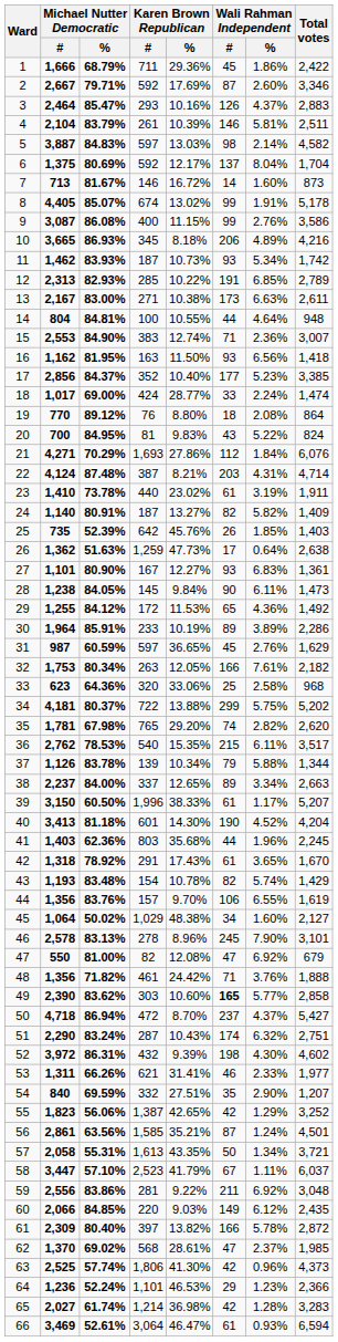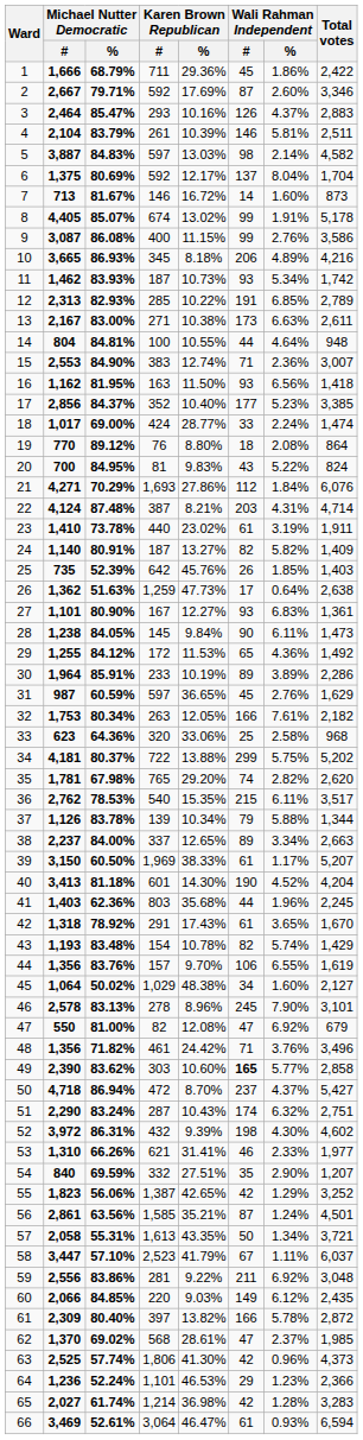 <table class="wikitable sortable mw-collapsible mw-collapsed" style="text-align:center;">
 <tr>
 <th rowspan="2">Ward</th>
 <th colspan="2">Michael Nutter<br><em>Democratic</em></th>
 <th colspan="2">Karen Brown<br><em>Republican</em></th>
 <th colspan="2">Wali Rahman<br><em>Independent</em></th>
 <th rowspan="2">Total<br>votes</th>
 </tr>
 <tr>
 <th>#</th>
 <th>%</th>
 <th>#</th>
 <th>%</th>
 <th>#</th>
 <th>%</th>
 </tr>
 <tr>
 <td>1</td>
 <td><strong>1,666</strong></td>
 <td><strong>68.79%</strong></td>
 <td>711</td>
 <td>29.36%</td>
 <td>45</td>
 <td>1.86%</td>
 <td>2,422</td>
 </tr>
 <tr>
 <td>2</td>
 <td><strong>2,667</strong></td>
 <td><strong>79.71%</strong></td>
 <td>592</td>
 <td>17.69%</td>
 <td>87</td>
 <td>2.60%</td>
 <td>3,346</td>
 </tr>
 <tr>
 <td>3</td>
 <td><strong>2,464</strong></td>
 <td><strong>85.47%</strong></td>
 <td>293</td>
 <td>10.16%</td>
 <td>126</td>
 <td>4.37%</td>
 <td>2,883</td>
 </tr>
 <tr>
 <td>4</td>
 <td><strong>2,104</strong></td>
 <td><strong>83.79%</strong></td>
 <td>261</td>
 <td>10.39%</td>
 <td>146</td>
 <td>5.81%</td>
 <td>2,511</td>
 </tr>
 <tr>
 <td>5</td>
 <td><strong>3,887</strong></td>
 <td><strong>84.83%</strong></td>
 <td>597</td>
 <td>13.03%</td>
 <td>98</td>
 <td>2.14%</td>
 <td>4,582</td>
 </tr>
 <tr>
 <td>6</td>
 <td><strong>1,375</strong></td>
 <td><strong>80.69%</strong></td>
 <td>592</td>
 <td>12.17%</td>
 <td>137</td>
 <td>8.04%</td>
 <td>1,704</td>
 </tr>
 <tr>
 <td>7</td>
 <td><strong>713</strong></td>
 <td><strong>81.67%</strong></td>
 <td>146</td>
 <td>16.72%</td>
 <td>14</td>
 <td>1.60%</td>
 <td>873</td>
 </tr>
 <tr>
 <td>8</td>
 <td><strong>4,405</strong></td>
 <td><strong>85.07%</strong></td>
 <td>674</td>
 <td>13.02%</td>
 <td>99</td>
 <td>1.91%</td>
 <td>5,178</td>
 </tr>
 <tr>
 <td>9</td>
 <td><strong>3,087</strong></td>
 <td><strong>86.08%</strong></td>
 <td>400</td>
 <td>11.15%</td>
 <td>99</td>
 <td>2.76%</td>
 <td>3,586</td>
 </tr>
 <tr>
 <td>10</td>
 <td><strong>3,665</strong></td>
 <td><strong>86.93%</strong></td>
 <td>345</td>
 <td>8.18%</td>
 <td>206</td>
 <td>4.89%</td>
 <td>4,216</td>
 </tr>
 <tr>
 <td>11</td>
 <td><strong>1,462</strong></td>
 <td><strong>83.93%</strong></td>
 <td>187</td>
 <td>10.73%</td>
 <td>93</td>
 <td>5.34%</td>
 <td>1,742</td>
 </tr>
 <tr>
 <td>12</td>
 <td><strong>2,313</strong></td>
 <td><strong>82.93%</strong></td>
 <td>285</td>
 <td>10.22%</td>
 <td>191</td>
 <td>6.85%</td>
 <td>2,789</td>
 </tr>
 <tr>
 <td>13</td>
 <td><strong>2,167</strong></td>
 <td><strong>83.00%</strong></td>
 <td>271</td>
 <td>10.38%</td>
 <td>173</td>
 <td>6.63%</td>
 <td>2,611</td>
 </tr>
 <tr>
 <td>14</td>
 <td><strong>804</strong></td>
 <td><strong>84.81%</strong></td>
 <td>100</td>
 <td>10.55%</td>
 <td>44</td>
 <td>4.64%</td>
 <td>948</td>
 </tr>
 <tr>
 <td>15</td>
 <td><strong>2,553</strong></td>
 <td><strong>84.90%</strong></td>
 <td>383</td>
 <td>12.74%</td>
 <td>71</td>
 <td>2.36%</td>
 <td>3,007</td>
 </tr>
 <tr>
 <td>16</td>
 <td><strong>1,162</strong></td>
 <td><strong>81.95%</strong></td>
 <td>163</td>
 <td>11.50%</td>
 <td>93</td>
 <td>6.56%</td>
 <td>1,418</td>
 </tr>
 <tr>
 <td>17</td>
 <td><strong>2,856</strong></td>
 <td><strong>84.37%</strong></td>
 <td>352</td>
 <td>10.40%</td>
 <td>177</td>
 <td>5.23%</td>
 <td>3,385</td>
 </tr>
 <tr>
 <td>18</td>
 <td><strong>1,017</strong></td>
 <td><strong>69.00%</strong></td>
 <td>424</td>
 <td>28.77%</td>
 <td>33</td>
 <td>2.24%</td>
 <td>1,474</td>
 </tr>
 <tr>
 <td>19</td>
 <td><strong>770</strong></td>
 <td><strong>89.12%</strong></td>
 <td>76</td>
 <td>8.80%</td>
 <td>18</td>
 <td>2.08%</td>
 <td>864</td>
 </tr>
 <tr>
 <td>20</td>
 <td><strong>700</strong></td>
 <td><strong>84.95%</strong></td>
 <td>81</td>
 <td>9.83%</td>
 <td>43</td>
 <td>5.22%</td>
 <td>824</td>
 </tr>
 <tr>
 <td>21</td>
 <td><strong>4,271</strong></td>
 <td><strong>70.29%</strong></td>
 <td>1,693</td>
 <td>27.86%</td>
 <td>112</td>
 <td>1.84%</td>
 <td>6,076</td>
 </tr>
 <tr>
 <td>22</td>
 <td><strong>4,124</strong></td>
 <td><strong>87.48%</strong></td>
 <td>387</td>
 <td>8.21%</td>
 <td>203</td>
 <td>4.31%</td>
 <td>4,714</td>
 </tr>
 <tr>
 <td>23</td>
 <td><strong>1,410</strong></td>
 <td><strong>73.78%</strong></td>
 <td>440</td>
 <td>23.02%</td>
 <td>61</td>
 <td>3.19%</td>
 <td>1,911</td>
 </tr>
 <tr>
 <td>24</td>
 <td><strong>1,140</strong></td>
 <td><strong>80.91%</strong></td>
 <td>187</td>
 <td>13.27%</td>
 <td>82</td>
 <td>5.82%</td>
 <td>1,409</td>
 </tr>
 <tr>
 <td>25</td>
 <td><strong>735</strong></td>
 <td><strong>52.39%</strong></td>
 <td>642</td>
 <td>45.76%</td>
 <td>26</td>
 <td>1.85%</td>
 <td>1,403</td>
 </tr>
 <tr>
 <td>26</td>
 <td><strong>1,362</strong></td>
 <td><strong>51.63%</strong></td>
 <td>1,259</td>
 <td>47.73%</td>
 <td>17</td>
 <td>0.64%</td>
 <td>2,638</td>
 </tr>
 <tr>
 <td>27</td>
 <td><strong>1,101</strong></td>
 <td><strong>80.90%</strong></td>
 <td>167</td>
 <td>12.27%</td>
 <td>93</td>
 <td>6.83%</td>
 <td>1,361</td>
 </tr>
 <tr>
 <td>28</td>
 <td><strong>1,238</strong></td>
 <td><strong>84.05%</strong></td>
 <td>145</td>
 <td>9.84%</td>
 <td>90</td>
 <td>6.11%</td>
 <td>1,473</td>
 </tr>
 <tr>
 <td>29</td>
 <td><strong>1,255</strong></td>
 <td><strong>84.12%</strong></td>
 <td>172</td>
 <td>11.53%</td>
 <td>65</td>
 <td>4.36%</td>
 <td>1,492</td>
 </tr>
 <tr>
 <td>30</td>
 <td><strong>1,964</strong></td>
 <td><strong>85.91%</strong></td>
 <td>233</td>
 <td>10.19%</td>
 <td>89</td>
 <td>3.89%</td>
 <td>2,286</td>
 </tr>
 <tr>
 <td>31</td>
 <td><strong>987</strong></td>
 <td><strong>60.59%</strong></td>
 <td>597</td>
 <td>36.65%</td>
 <td>45</td>
 <td>2.76%</td>
 <td>1,629</td>
 </tr>
 <tr>
 <td>32</td>
 <td><strong>1,753</strong></td>
 <td><strong>80.34%</strong></td>
 <td>263</td>
 <td>12.05%</td>
 <td>166</td>
 <td>7.61%</td>
 <td>2,182</td>
 </tr>
 <tr>
 <td>33</td>
 <td><strong>623</strong></td>
 <td><strong>64.36%</strong></td>
 <td>320</td>
 <td>33.06%</td>
 <td>25</td>
 <td>2.58%</td>
 <td>968</td>
 </tr>
 <tr>
 <td>34</td>
 <td><strong>4,181</strong></td>
 <td><strong>80.37%</strong></td>
 <td>722</td>
 <td>13.88%</td>
 <td>299</td>
 <td>5.75%</td>
 <td>5,202</td>
 </tr>
 <tr>
 <td>35</td>
 <td><strong>1,781</strong></td>
 <td><strong>67.98%</strong></td>
 <td>765</td>
 <td>29.20%</td>
 <td>74</td>
 <td>2.82%</td>
 <td>2,620</td>
 </tr>
 <tr>
 <td>36</td>
 <td><strong>2,762</strong></td>
 <td><strong>78.53%</strong></td>
 <td>540</td>
 <td>15.35%</td>
 <td>215</td>
 <td>6.11%</td>
 <td>3,517</td>
 </tr>
 <tr>
 <td>37</td>
 <td><strong>1,126</strong></td>
 <td><strong>83.78%</strong></td>
 <td>139</td>
 <td>10.34%</td>
 <td>79</td>
 <td>5.88%</td>
 <td>1,344</td>
 </tr>
 <tr>
 <td>38</td>
 <td><strong>2,237</strong></td>
 <td><strong>84.00%</strong></td>
 <td>337</td>
 <td>12.65%</td>
 <td>89</td>
 <td>3.34%</td>
 <td>2,663</td>
 </tr>
 <tr>
 <td>39</td>
 <td><strong>3,150</strong></td>
 <td><strong>60.50%</strong></td>
-<td>1,996</td>
+<td>1,969</td>
 <td>38.33%</td>
 <td>61</td>
 <td>1.17%</td>
 <td>5,207</td>
 </tr>
 <tr>
 <td>40</td>
 <td><strong>3,413</strong></td>
 <td><strong>81.18%</strong></td>
 <td>601</td>
 <td>14.30%</td>
 <td>190</td>
 <td>4.52%</td>
 <td>4,204</td>
 </tr>
 <tr>
 <td>41</td>
 <td><strong>1,403</strong></td>
 <td><strong>62.36%</strong></td>
 <td>803</td>
 <td>35.68%</td>
 <td>44</td>
 <td>1.96%</td>
 <td>2,245</td>
 </tr>
 <tr>
 <td>42</td>
 <td><strong>1,318</strong></td>
 <td><strong>78.92%</strong></td>
 <td>291</td>
 <td>17.43%</td>
 <td>61</td>
 <td>3.65%</td>
 <td>1,670</td>
 </tr>
 <tr>
 <td>43</td>
 <td><strong>1,193</strong></td>
 <td><strong>83.48%</strong></td>
 <td>154</td>
 <td>10.78%</td>
 <td>82</td>
 <td>5.74%</td>
 <td>1,429</td>
 </tr>
 <tr>
 <td>44</td>
 <td><strong>1,356</strong></td>
 <td><strong>83.76%</strong></td>
 <td>157</td>
 <td>9.70%</td>
 <td>106</td>
 <td>6.55%</td>
 <td>1,619</td>
 </tr>
 <tr>
 <td>45</td>
 <td><strong>1,064</strong></td>
 <td><strong>50.02%</strong></td>
 <td>1,029</td>
 <td>48.38%</td>
 <td>34</td>
 <td>1.60%</td>
 <td>2,127</td>
 </tr>
 <tr>
 <td>46</td>
 <td><strong>2,578</strong></td>
 <td><strong>83.13%</strong></td>
 <td>278</td>
 <td>8.96%</td>
 <td>245</td>
 <td>7.90%</td>
 <td>3,101</td>
 </tr>
 <tr>
 <td>47</td>
 <td><strong>550</strong></td>
 <td><strong>81.00%</strong></td>
 <td>82</td>
 <td>12.08%</td>
 <td>47</td>
 <td>6.92%</td>
 <td>679</td>
 </tr>
 <tr>
 <td>48</td>
 <td><strong>1,356</strong></td>
 <td><strong>71.82%</strong></td>
 <td>461</td>
 <td>24.42%</td>
 <td>71</td>
 <td>3.76%</td>
-<td>1,888</td>
+<td>3,496</td>
 </tr>
 <tr>
 <td>49</td>
 <td><strong>2,390</strong></td>
 <td><strong>83.62%</strong></td>
 <td>303</td>
 <td>10.60%</td>
 <td><strong>165</strong></td>
 <td>5.77%</td>
 <td>2,858</td>
 </tr>
 <tr>
 <td>50</td>
 <td><strong>4,718</strong></td>
 <td><strong>86.94%</strong></td>
 <td>472</td>
 <td>8.70%</td>
 <td>237</td>
 <td>4.37%</td>
 <td>5,427</td>
 </tr>
 <tr>
 <td>51</td>
 <td><strong>2,290</strong></td>
 <td><strong>83.24%</strong></td>
 <td>287</td>
 <td>10.43%</td>
 <td>174</td>
 <td>6.32%</td>
 <td>2,751</td>
 </tr>
 <tr>
 <td>52</td>
 <td><strong>3,972</strong></td>
 <td><strong>86.31%</strong></td>
 <td>432</td>
 <td>9.39%</td>
 <td>198</td>
 <td>4.30%</td>
 <td>4,602</td>
 </tr>
 <tr>
 <td>53</td>
-<td><strong>1,311</strong></td>
+<td><strong>1,310</strong></td>
 <td><strong>66.26%</strong></td>
 <td>621</td>
 <td>31.41%</td>
 <td>46</td>
 <td>2.33%</td>
 <td>1,977</td>
 </tr>
 <tr>
 <td>54</td>
 <td><strong>840</strong></td>
 <td><strong>69.59%</strong></td>
 <td>332</td>
 <td>27.51%</td>
 <td>35</td>
 <td>2.90%</td>
 <td>1,207</td>
 </tr>
 <tr>
 <td>55</td>
 <td><strong>1,823</strong></td>
 <td><strong>56.06%</strong></td>
 <td>1,387</td>
 <td>42.65%</td>
 <td>42</td>
 <td>1.29%</td>
 <td>3,252</td>
 </tr>
 <tr>
 <td>56</td>
 <td><strong>2,861</strong></td>
 <td><strong>63.56%</strong></td>
 <td>1,585</td>
 <td>35.21%</td>
 <td>87</td>
 <td>1.24%</td>
 <td>4,501</td>
 </tr>
 <tr>
 <td>57</td>
 <td><strong>2,058</strong></td>
 <td><strong>55.31%</strong></td>
 <td>1,613</td>
 <td>43.35%</td>
 <td>50</td>
 <td>1.34%</td>
 <td>3,721</td>
 </tr>
 <tr>
 <td>58</td>
 <td><strong>3,447</strong></td>
 <td><strong>57.10%</strong></td>
 <td>2,523</td>
 <td>41.79%</td>
 <td>67</td>
 <td>1.11%</td>
 <td>6,037</td>
 </tr>
 <tr>
 <td>59</td>
 <td><strong>2,556</strong></td>
 <td><strong>83.86%</strong></td>
 <td>281</td>
 <td>9.22%</td>
 <td>211</td>
 <td>6.92%</td>
 <td>3,048</td>
 </tr>
 <tr>
 <td>60</td>
 <td><strong>2,066</strong></td>
 <td><strong>84.85%</strong></td>
 <td>220</td>
 <td>9.03%</td>
 <td>149</td>
 <td>6.12%</td>
 <td>2,435</td>
 </tr>
 <tr>
 <td>61</td>
 <td><strong>2,309</strong></td>
 <td><strong>80.40%</strong></td>
 <td>397</td>
 <td>13.82%</td>
 <td>166</td>
 <td>5.78%</td>
 <td>2,872</td>
 </tr>
 <tr>
 <td>62</td>
 <td><strong>1,370</strong></td>
 <td><strong>69.02%</strong></td>
 <td>568</td>
 <td>28.61%</td>
 <td>47</td>
 <td>2.37%</td>
 <td>1,985</td>
 </tr>
 <tr>
 <td>63</td>
 <td><strong>2,525</strong></td>
 <td><strong>57.74%</strong></td>
 <td>1,806</td>
 <td>41.30%</td>
 <td>42</td>
 <td>0.96%</td>
 <td>4,373</td>
 </tr>
 <tr>
 <td>64</td>
 <td><strong>1,236</strong></td>
 <td><strong>52.24%</strong></td>
 <td>1,101</td>
 <td>46.53%</td>
 <td>29</td>
 <td>1.23%</td>
 <td>2,366</td>
 </tr>
 <tr>
 <td>65</td>
 <td><strong>2,027</strong></td>
 <td><strong>61.74%</strong></td>
 <td>1,214</td>
 <td>36.98%</td>
 <td>42</td>
 <td>1.28%</td>
 <td>3,283</td>
 </tr>
 <tr>
 <td>66</td>
 <td><strong>3,469</strong></td>
 <td><strong>52.61%</strong></td>
 <td>3,064</td>
 <td>46.47%</td>
 <td>61</td>
 <td>0.93%</td>
 <td>6,594</td>
 </tr>
 </table>
